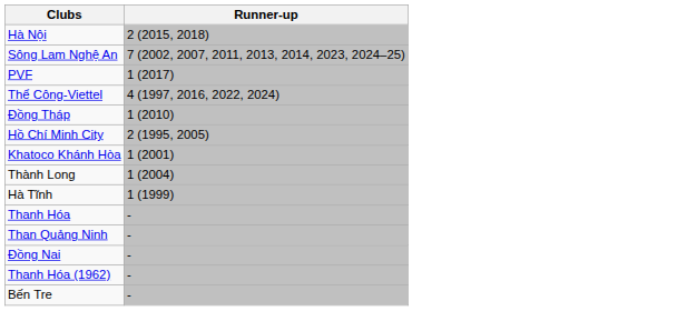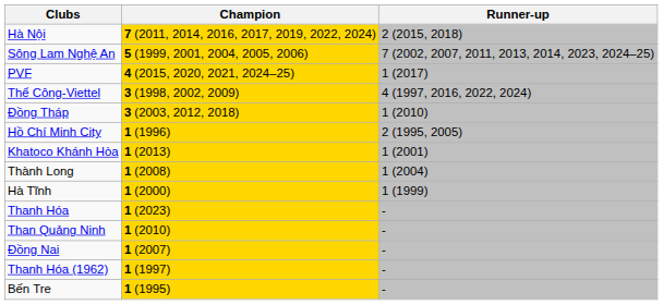 <table class="wikitable">
 <tr>
 <th>Clubs</th>
+<th>Champion</th>
 <th>Runner-up</th>
 </tr>
 <tr>
 <td><a href='#'>Hà Nội</a></td>
+<td bgcolor=gold><strong>7</strong> (2011, 2014, 2016, 2017, 2019, 2022, 2024)</td>
 <td style="background:silver;">2    (2015, 2018)</td>
 </tr>
 <tr>
 <td><a href='#'>Sông Lam Nghệ An</a></td>
+<td bgcolor=gold><strong>5</strong> (1999, 2001, 2004, 2005, 2006)</td>
 <td style="background:silver;">7    (2002, 2007, 2011, 2013, 2014, 2023, 2024–25)</td>
 </tr>
 <tr>
 <td><a href='#'>PVF</a></td>
+<td bgcolor=gold><strong>4</strong> (2015, 2020, 2021, 2024–25)</td>
 <td style="background:silver;">1    (2017)</td>
 </tr>
 <tr>
 <td><a href='#'>Thể Công-Viettel</a></td>
+<td bgcolor=gold><strong>3</strong> (1998, 2002, 2009)</td>
 <td style="background:silver;">4    (1997, 2016, 2022, 2024)</td>
 </tr>
 <tr>
 <td><a href='#'>Đồng Tháp</a></td>
+<td bgcolor=gold><strong>3</strong> (2003, 2012, 2018)</td>
 <td style="background:silver;">1    (2010)</td>
 </tr>
 <tr>
 <td><a href='#'>Hồ Chí Minh City</a></td>
+<td bgcolor=gold><strong>1</strong> (1996)</td>
 <td style="background:silver;">2    (1995, 2005)</td>
 </tr>
 <tr>
 <td><a href='#'>Khatoco Khánh Hòa</a></td>
+<td bgcolor=gold><strong>1</strong> (2013)</td>
 <td style="background:silver;">1    (2001)</td>
 </tr>
 <tr>
 <td>Thành Long</td>
+<td bgcolor=gold><strong>1</strong> (2008)</td>
 <td style="background:silver;">1    (2004)</td>
 </tr>
 <tr>
 <td>Hà Tĩnh</td>
+<td bgcolor=gold><strong>1</strong> (2000)</td>
 <td style="background:silver;">1    (1999)</td>
 </tr>
 <tr>
 <td><a href='#'>Thanh Hóa</a></td>
+<td bgcolor=gold><strong>1</strong> (2023)</td>
 <td style="background:silver;">-</td>
 </tr>
 <tr>
 <td><a href='#'>Than Quảng Ninh</a></td>
+<td bgcolor=gold><strong>1</strong> (2010)</td>
 <td style="background:silver;">-</td>
 </tr>
 <tr>
 <td><a href='#'>Đồng Nai</a></td>
+<td bgcolor=gold><strong>1</strong> (2007)</td>
 <td style="background:silver;">-</td>
 </tr>
 <tr>
 <td><a href='#'>Thanh Hóa (1962)</a></td>
+<td bgcolor=gold><strong>1</strong> (1997)</td>
 <td style="background:silver;">-</td>
 </tr>
 <tr>
 <td>Bến Tre</td>
+<td bgcolor=gold><strong>1</strong> (1995)</td>
 <td style="background:silver;">-</td>
 </tr>
 </table>
